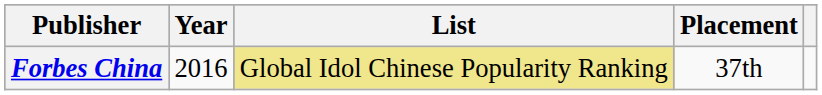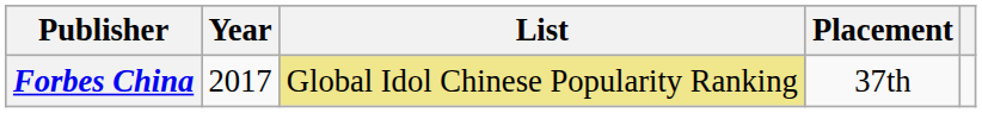 <table class="wikitable plainrowheaders">
 <tr>
 <th>Publisher</th>
 <th>Year</th>
 <th>List</th>
 <th>Placement</th>
 <th></th>
 </tr>
 <tr>
 <th scope="row"><em><a href='#'>Forbes China</a></em></th>
-<td>2016</td>
+<td>2017</td>
 <td style="background: khaki;">Global Idol Chinese Popularity Ranking</td>
 <td style="text-align:center;">37th</td>
 <td style="text-align:center;"></td>
 </tr>
 </table>
